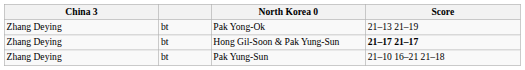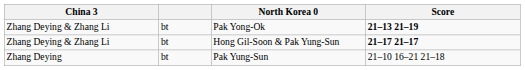 <table class="wikitable">
 <tr>
 <th width=250> China 3</th>
 <th width=80></th>
 <th width=250> North Korea 0</th>
 <th width=250>Score</th>
 </tr>
 <tr>
-<td>Zhang Deying</td>
+<td>Zhang Deying & Zhang Li</td>
 <td>bt</td>
 <td>Pak Yong-Ok</td>
-<td>21–13 21–19</td>
+<td><strong>21–13 21–19</strong></td>
 </tr>
 <tr>
-<td>Zhang Deying</td>
+<td>Zhang Deying & Zhang Li</td>
 <td>bt</td>
 <td>Hong Gil-Soon & Pak Yung-Sun</td>
 <td><strong>21–17 21–17</strong></td>
 </tr>
 <tr>
 <td>Zhang Deying</td>
 <td>bt</td>
 <td>Pak Yung-Sun</td>
 <td>21–10 16–21 21–18</td>
 </tr>
 </table>
